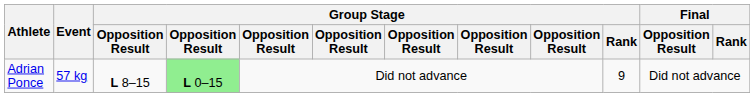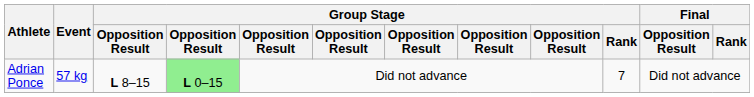 <table class=wikitable style="font-size:90%">
 <tr>
 <th rowspan="2">Athlete</th>
 <th rowspan="2">Event</th>
 <th colspan="8">Group Stage</th>
 <th colspan=2>Final</th>
 </tr>
 <tr>
 <th>Opposition<br>Result</th>
 <th>Opposition<br>Result</th>
 <th>Opposition<br>Result</th>
 <th>Opposition<br>Result</th>
 <th>Opposition<br>Result</th>
 <th>Opposition<br>Result</th>
 <th>Opposition<br>Result</th>
 <th>Rank</th>
 <th>Opposition<br>Result</th>
 <th>Rank</th>
 </tr>
 <tr align=center>
 <td align=left><a href='#'>Adrian Ponce</a></td>
 <td align=left><a href='#'>57 kg</a></td>
 <td><br><strong>L</strong> 8–15</td>
 <td style="background: lightgreen;"><br><strong>L</strong> 0–15</td>
 <td colspan=5>Did not advance</td>
-<td>9</td>
+<td>7</td>
 <td colspan=2>Did not advance</td>
 </tr>
 </table>
